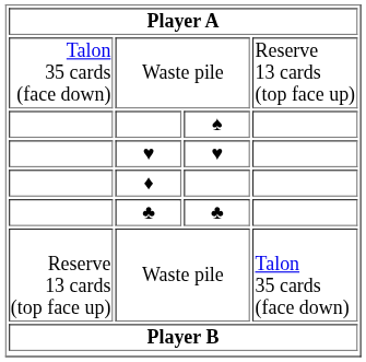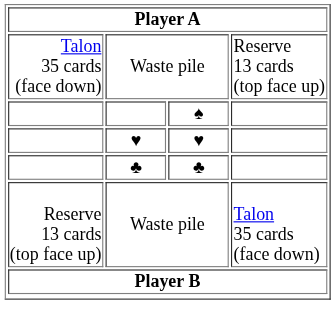 <table border="1" align="right">
 <tr>
 <td align="center" colspan="4"><strong>Player A</strong></td>
 </tr>
 <tr>
 <td align="right"><a href='#'>Talon</a><br>35 cards<br>(face down)<br></td>
 <td align="center" colspan="2">Waste pile</td>
 <td>Reserve<br>13 cards<br>(top face up)<br></td>
 </tr>
 <tr>
 <td align="right"></td>
 <td width="50" align="center"></td>
 <td width="50" align="center">♠</td>
 <td></td>
 </tr>
 <tr>
 <td align="right"></td>
 <td align="center"><span>♥</span></td>
 <td align="center"><span>♥</span></td>
 <td></td>
 </tr>
 <tr>
 <td align="right"></td>
-<td align="center"><span>♦</span></td>
-<td align="center"></td>
-<td></td>
-</tr>
-<tr>
-<td align="right"></td>
 <td align="center">♣</td>
 <td align="center">♣</td>
 <td></td>
 </tr>
 <tr>
 <td align="right"><br>Reserve<br>13 cards<br>(top face up)</td>
 <td align="center" colspan="2">Waste pile</td>
 <td><br><a href='#'>Talon</a><br>35 cards<br>(face down)</td>
 </tr>
 <tr>
 <td align="center" colspan="4"><strong>Player B</strong></td>
 </tr>
 <tr>
 </tr>
 </table>
